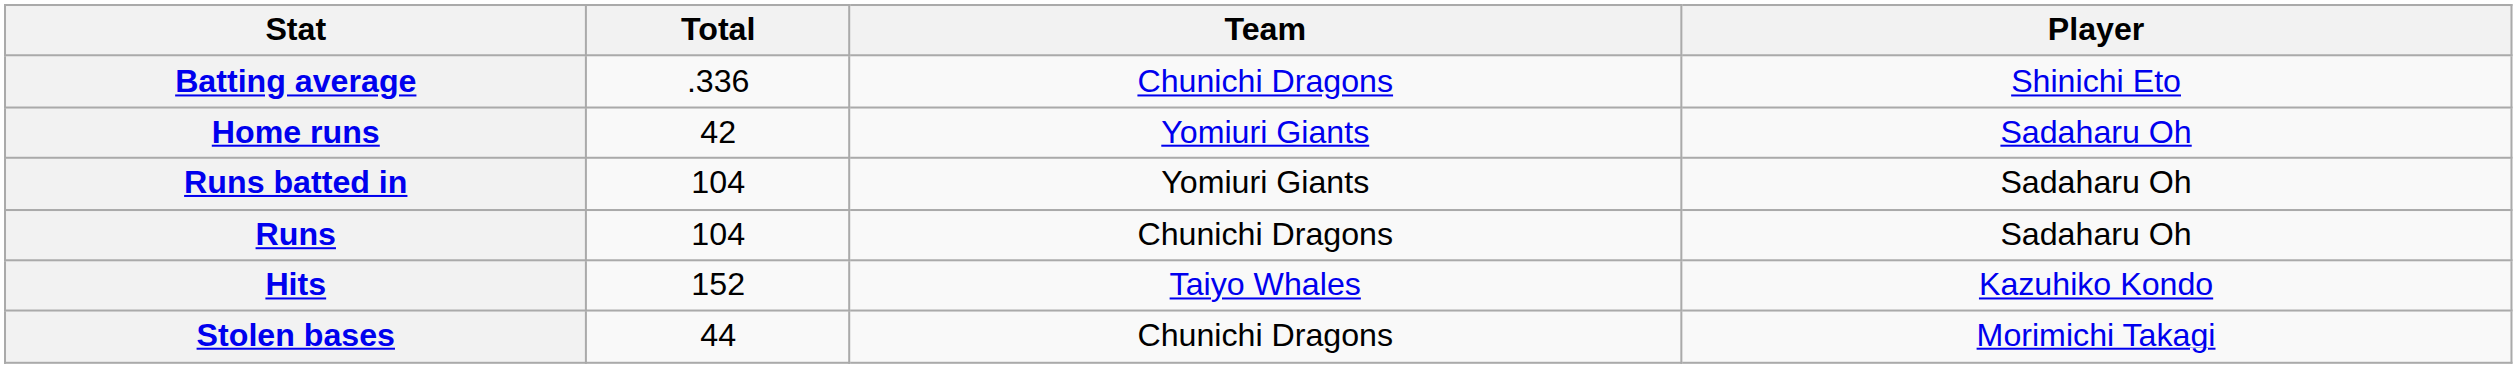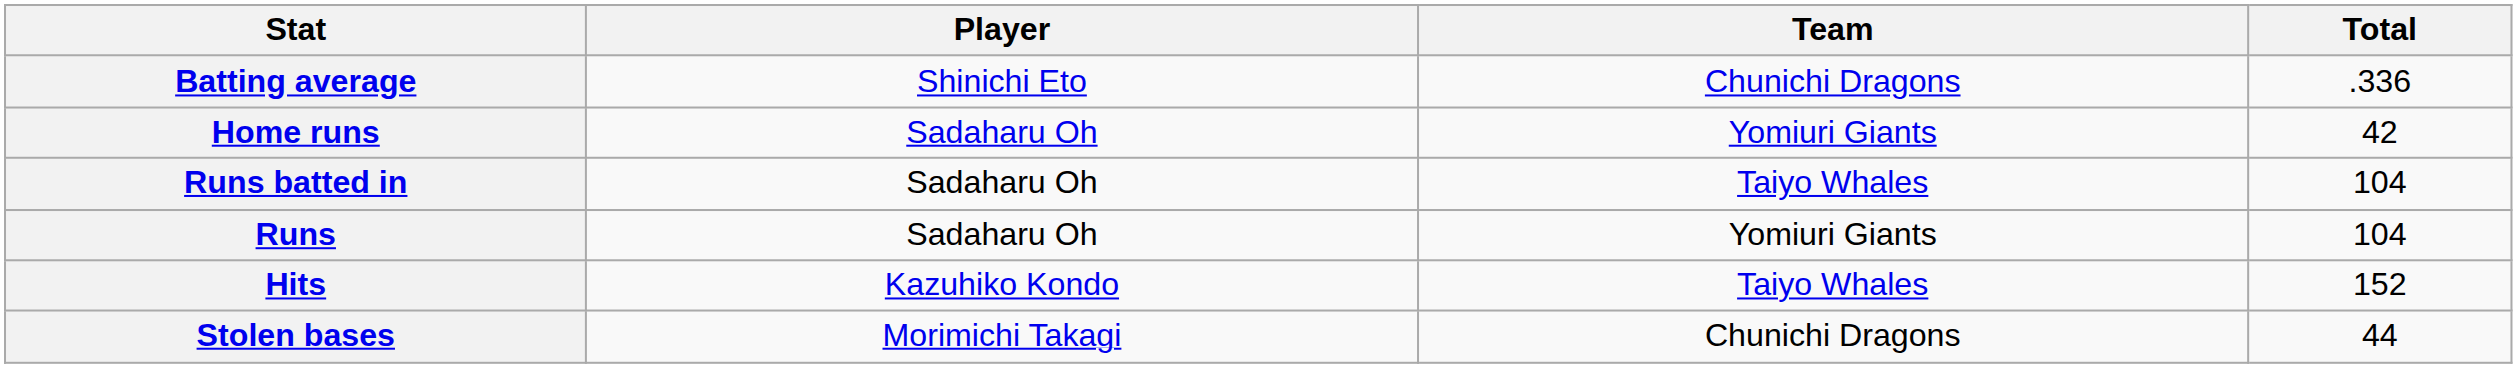 <table class="wikitable" style="text-align:center;">
 <tr>
 <th scope="col" width="7%">Stat</th>
+<th scope="col" width="10%">Player</th>
+<th scope="col" width="10%">Team</th>
 <th scope="col" width="3%">Total</th>
-<th scope="col" width="10%">Team</th>
-<th scope="col" width="10%">Player</th>
 </tr>
 <tr>
 <th scope="row" style="text-align:center;"><a href='#'>Batting average</a></th>
+<td><a href='#'>Shinichi Eto</a></td>
+<td><a href='#'>Chunichi Dragons</a></td>
 <td>.336</td>
-<td><a href='#'>Chunichi Dragons</a></td>
-<td><a href='#'>Shinichi Eto</a></td>
 </tr>
 <tr>
 <th scope="row" style="text-align:center;"><a href='#'>Home runs</a></th>
+<td><a href='#'>Sadaharu Oh</a></td>
+<td><a href='#'>Yomiuri Giants</a></td>
 <td>42</td>
-<td><a href='#'>Yomiuri Giants</a></td>
-<td><a href='#'>Sadaharu Oh</a></td>
 </tr>
 <tr>
 <th scope="row" style="text-align:center;"><a href='#'>Runs batted in</a></th>
+<td>Sadaharu Oh</td>
+<td><a href='#'>Taiyo Whales</a></td>
 <td>104</td>
-<td>Yomiuri Giants</td>
-<td>Sadaharu Oh</td>
 </tr>
 <tr>
 <th scope="row" style="text-align:center;"><a href='#'>Runs</a></th>
+<td>Sadaharu Oh</td>
+<td>Yomiuri Giants</td>
 <td>104</td>
-<td>Chunichi Dragons</td>
-<td>Sadaharu Oh</td>
 </tr>
 <tr>
 <th scope="row" style="text-align:center;"><a href='#'>Hits</a></th>
+<td><a href='#'>Kazuhiko Kondo</a></td>
+<td><a href='#'>Taiyo Whales</a></td>
 <td>152</td>
-<td><a href='#'>Taiyo Whales</a></td>
-<td><a href='#'>Kazuhiko Kondo</a></td>
 </tr>
 <tr>
 <th scope="row" style="text-align:center;"><a href='#'>Stolen bases</a></th>
+<td><a href='#'>Morimichi Takagi</a></td>
+<td>Chunichi Dragons</td>
 <td>44</td>
-<td>Chunichi Dragons</td>
-<td><a href='#'>Morimichi Takagi</a></td>
 </tr>
 </table>
